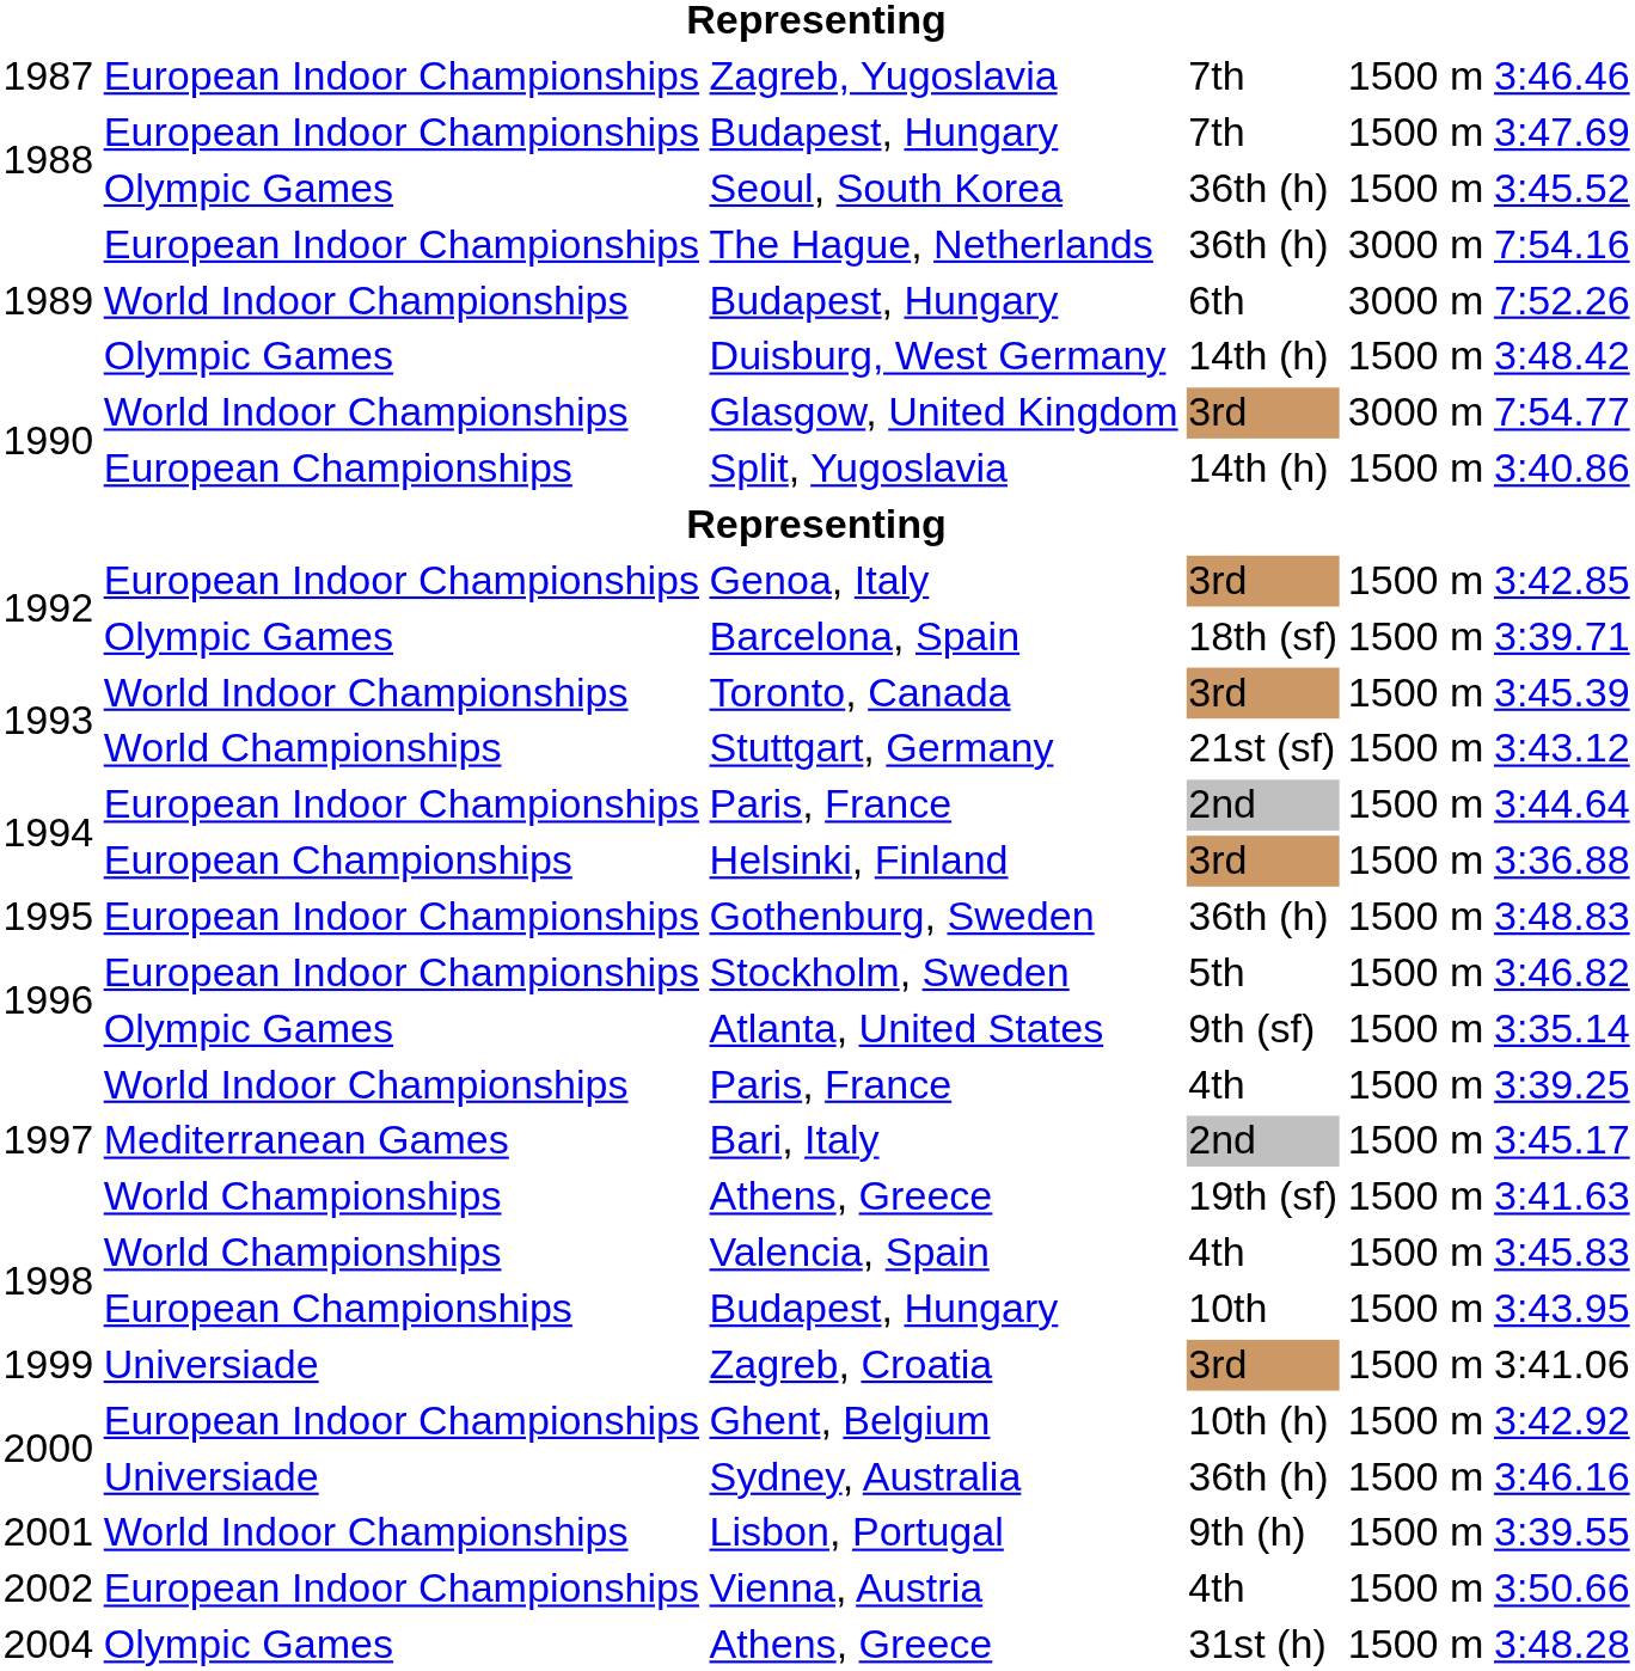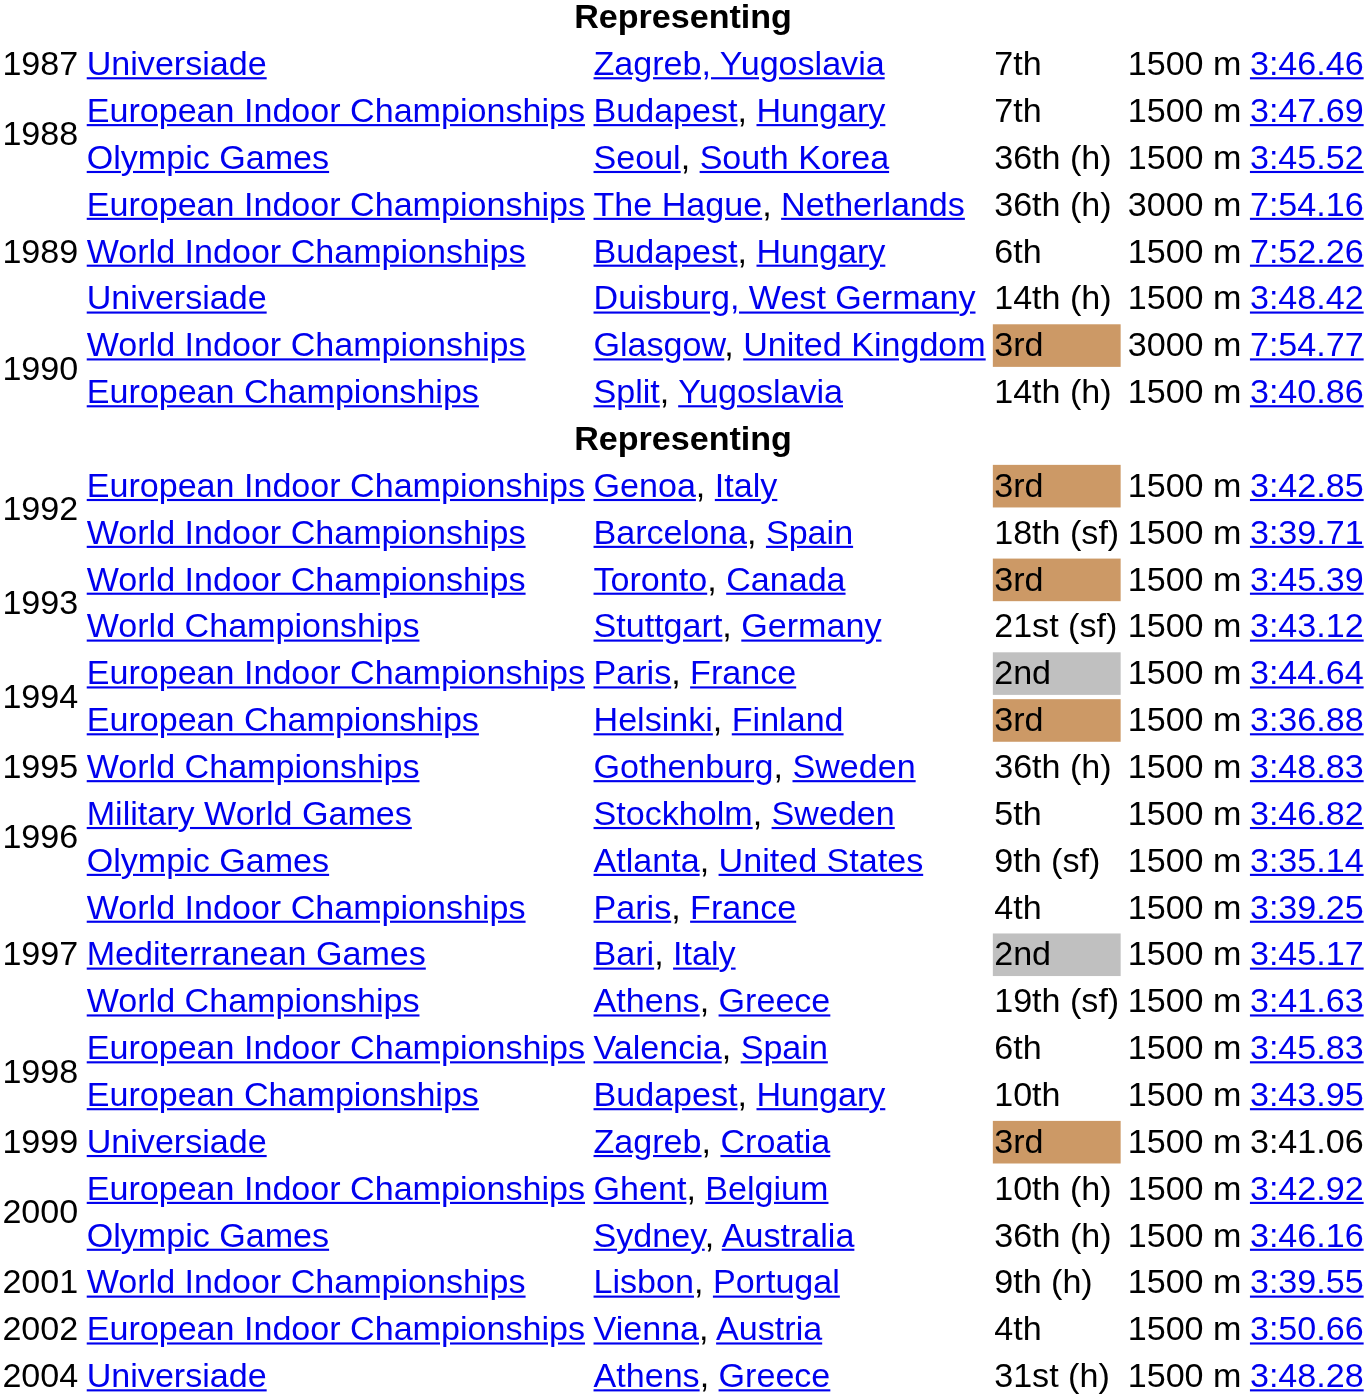 <table>
 <tr>
 <th colspan="6">Representing </th>
 </tr>
 <tr>
 <td>1987</td>
-<td><a href='#'>European Indoor Championships</a></td>
+<td><a href='#'>Universiade</a></td>
 <td><a href='#'>Zagreb, Yugoslavia</a></td>
 <td>7th</td>
 <td>1500 m</td>
 <td><a href='#'>3:46.46</a></td>
 </tr>
 <tr>
 <td rowspan=2>1988</td>
 <td><a href='#'>European Indoor Championships</a></td>
 <td><a href='#'>Budapest</a>, <a href='#'>Hungary</a></td>
 <td>7th</td>
 <td>1500 m</td>
 <td><a href='#'>3:47.69</a></td>
 </tr>
 <tr>
 <td><a href='#'>Olympic Games</a></td>
 <td><a href='#'>Seoul</a>, <a href='#'>South Korea</a></td>
 <td>36th (h)</td>
 <td>1500 m</td>
 <td><a href='#'>3:45.52</a></td>
 </tr>
 <tr>
 <td rowspan=3>1989</td>
 <td><a href='#'>European Indoor Championships</a></td>
 <td><a href='#'>The Hague</a>, <a href='#'>Netherlands</a></td>
 <td>36th (h)</td>
 <td>3000 m</td>
 <td><a href='#'>7:54.16</a></td>
 </tr>
 <tr>
 <td><a href='#'>World Indoor Championships</a></td>
 <td><a href='#'>Budapest</a>, <a href='#'>Hungary</a></td>
 <td>6th</td>
-<td>3000 m</td>
+<td>1500 m</td>
 <td><a href='#'>7:52.26</a></td>
 </tr>
 <tr>
-<td><a href='#'>Olympic Games</a></td>
+<td><a href='#'>Universiade</a></td>
 <td><a href='#'>Duisburg, West Germany</a></td>
 <td>14th (h)</td>
 <td>1500 m</td>
 <td><a href='#'>3:48.42</a></td>
 </tr>
 <tr>
 <td rowspan=2>1990</td>
 <td><a href='#'>World Indoor Championships</a></td>
 <td><a href='#'>Glasgow</a>, <a href='#'>United Kingdom</a></td>
 <td bgcolor=cc9966>3rd</td>
 <td>3000 m</td>
 <td><a href='#'>7:54.77</a></td>
 </tr>
 <tr>
 <td><a href='#'>European Championships</a></td>
 <td><a href='#'>Split</a>, <a href='#'>Yugoslavia</a></td>
 <td>14th (h)</td>
 <td>1500 m</td>
 <td><a href='#'>3:40.86</a></td>
 </tr>
 <tr>
 <th colspan="6">Representing </th>
 </tr>
 <tr>
 <td rowspan=2>1992</td>
 <td><a href='#'>European Indoor Championships</a></td>
 <td><a href='#'>Genoa</a>, <a href='#'>Italy</a></td>
 <td bgcolor=cc9966>3rd</td>
 <td>1500 m</td>
 <td><a href='#'>3:42.85</a></td>
 </tr>
 <tr>
-<td><a href='#'>Olympic Games</a></td>
+<td><a href='#'>World Indoor Championships</a></td>
 <td><a href='#'>Barcelona</a>, <a href='#'>Spain</a></td>
 <td>18th (sf)</td>
 <td>1500 m</td>
 <td><a href='#'>3:39.71</a></td>
 </tr>
 <tr>
 <td rowspan=2>1993</td>
 <td><a href='#'>World Indoor Championships</a></td>
 <td><a href='#'>Toronto</a>, <a href='#'>Canada</a></td>
 <td bgcolor=cc9966>3rd</td>
 <td>1500 m</td>
 <td><a href='#'>3:45.39</a></td>
 </tr>
 <tr>
 <td><a href='#'>World Championships</a></td>
 <td><a href='#'>Stuttgart</a>, <a href='#'>Germany</a></td>
 <td>21st (sf)</td>
 <td>1500 m</td>
 <td><a href='#'>3:43.12</a></td>
 </tr>
 <tr>
 <td rowspan=2>1994</td>
 <td><a href='#'>European Indoor Championships</a></td>
 <td><a href='#'>Paris</a>, <a href='#'>France</a></td>
 <td bgcolor=silver>2nd</td>
 <td>1500 m</td>
 <td><a href='#'>3:44.64</a></td>
 </tr>
 <tr>
 <td><a href='#'>European Championships</a></td>
 <td><a href='#'>Helsinki</a>, <a href='#'>Finland</a></td>
 <td bgcolor=cc9966>3rd</td>
 <td>1500 m</td>
 <td><a href='#'>3:36.88</a></td>
 </tr>
 <tr>
 <td>1995</td>
-<td><a href='#'>European Indoor Championships</a></td>
+<td><a href='#'>World Championships</a></td>
 <td><a href='#'>Gothenburg</a>, <a href='#'>Sweden</a></td>
 <td>36th (h)</td>
 <td>1500 m</td>
 <td><a href='#'>3:48.83</a></td>
 </tr>
 <tr>
 <td rowspan=2>1996</td>
-<td><a href='#'>European Indoor Championships</a></td>
+<td><a href='#'>Military World Games</a></td>
 <td><a href='#'>Stockholm</a>, <a href='#'>Sweden</a></td>
 <td>5th</td>
 <td>1500 m</td>
 <td><a href='#'>3:46.82</a></td>
 </tr>
 <tr>
 <td><a href='#'>Olympic Games</a></td>
 <td><a href='#'>Atlanta</a>, <a href='#'>United States</a></td>
 <td>9th (sf)</td>
 <td>1500 m</td>
 <td><a href='#'>3:35.14</a></td>
 </tr>
 <tr>
 <td rowspan=3>1997</td>
 <td><a href='#'>World Indoor Championships</a></td>
 <td><a href='#'>Paris</a>, <a href='#'>France</a></td>
 <td>4th</td>
 <td>1500 m</td>
 <td><a href='#'>3:39.25</a></td>
 </tr>
 <tr>
 <td><a href='#'>Mediterranean Games</a></td>
 <td><a href='#'>Bari</a>, <a href='#'>Italy</a></td>
 <td bgcolor=silver>2nd</td>
 <td>1500 m</td>
 <td><a href='#'>3:45.17</a></td>
 </tr>
 <tr>
 <td><a href='#'>World Championships</a></td>
 <td><a href='#'>Athens</a>, <a href='#'>Greece</a></td>
 <td>19th (sf)</td>
 <td>1500 m</td>
 <td><a href='#'>3:41.63</a></td>
 </tr>
 <tr>
 <td rowspan=2>1998</td>
-<td><a href='#'>World Championships</a></td>
+<td><a href='#'>European Indoor Championships</a></td>
 <td><a href='#'>Valencia</a>, <a href='#'>Spain</a></td>
-<td>4th</td>
+<td>6th</td>
 <td>1500 m</td>
 <td><a href='#'>3:45.83</a></td>
 </tr>
 <tr>
 <td><a href='#'>European Championships</a></td>
 <td><a href='#'>Budapest</a>, <a href='#'>Hungary</a></td>
 <td>10th</td>
 <td>1500 m</td>
 <td><a href='#'>3:43.95</a></td>
 </tr>
 <tr>
 <td>1999</td>
 <td><a href='#'>Universiade</a></td>
 <td><a href='#'>Zagreb</a>, <a href='#'>Croatia</a></td>
 <td bgcolor=cc9966>3rd</td>
 <td>1500 m</td>
 <td>3:41.06</td>
 </tr>
 <tr>
 <td rowspan=2>2000</td>
 <td><a href='#'>European Indoor Championships</a></td>
 <td><a href='#'>Ghent</a>, <a href='#'>Belgium</a></td>
 <td>10th (h)</td>
 <td>1500 m</td>
 <td><a href='#'>3:42.92</a></td>
 </tr>
 <tr>
-<td><a href='#'>Universiade</a></td>
+<td><a href='#'>Olympic Games</a></td>
 <td><a href='#'>Sydney</a>, <a href='#'>Australia</a></td>
 <td>36th (h)</td>
 <td>1500 m</td>
 <td><a href='#'>3:46.16</a></td>
 </tr>
 <tr>
 <td>2001</td>
 <td><a href='#'>World Indoor Championships</a></td>
 <td><a href='#'>Lisbon</a>, <a href='#'>Portugal</a></td>
 <td>9th (h)</td>
 <td>1500 m</td>
 <td><a href='#'>3:39.55</a></td>
 </tr>
 <tr>
 <td>2002</td>
 <td><a href='#'>European Indoor Championships</a></td>
 <td><a href='#'>Vienna</a>, <a href='#'>Austria</a></td>
 <td>4th</td>
 <td>1500 m</td>
 <td><a href='#'>3:50.66</a></td>
 </tr>
 <tr>
 <td>2004</td>
-<td><a href='#'>Olympic Games</a></td>
+<td><a href='#'>Universiade</a></td>
 <td><a href='#'>Athens</a>, <a href='#'>Greece</a></td>
 <td>31st (h)</td>
 <td>1500 m</td>
 <td><a href='#'>3:48.28</a></td>
 </tr>
 </table>
